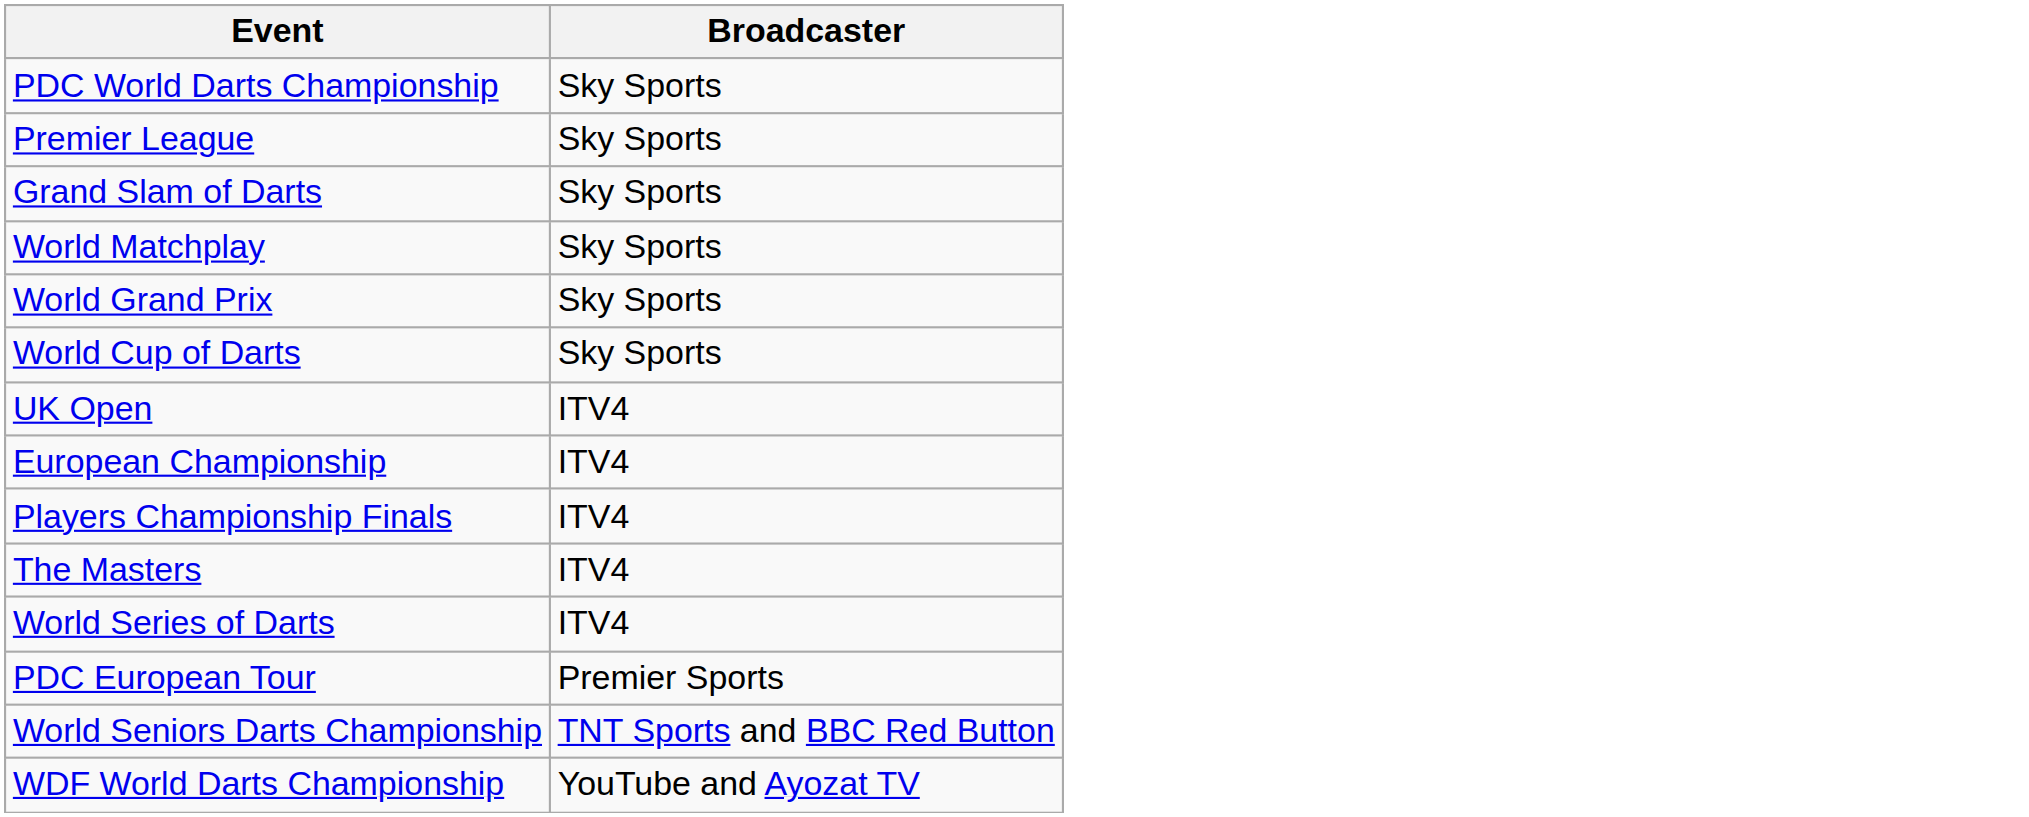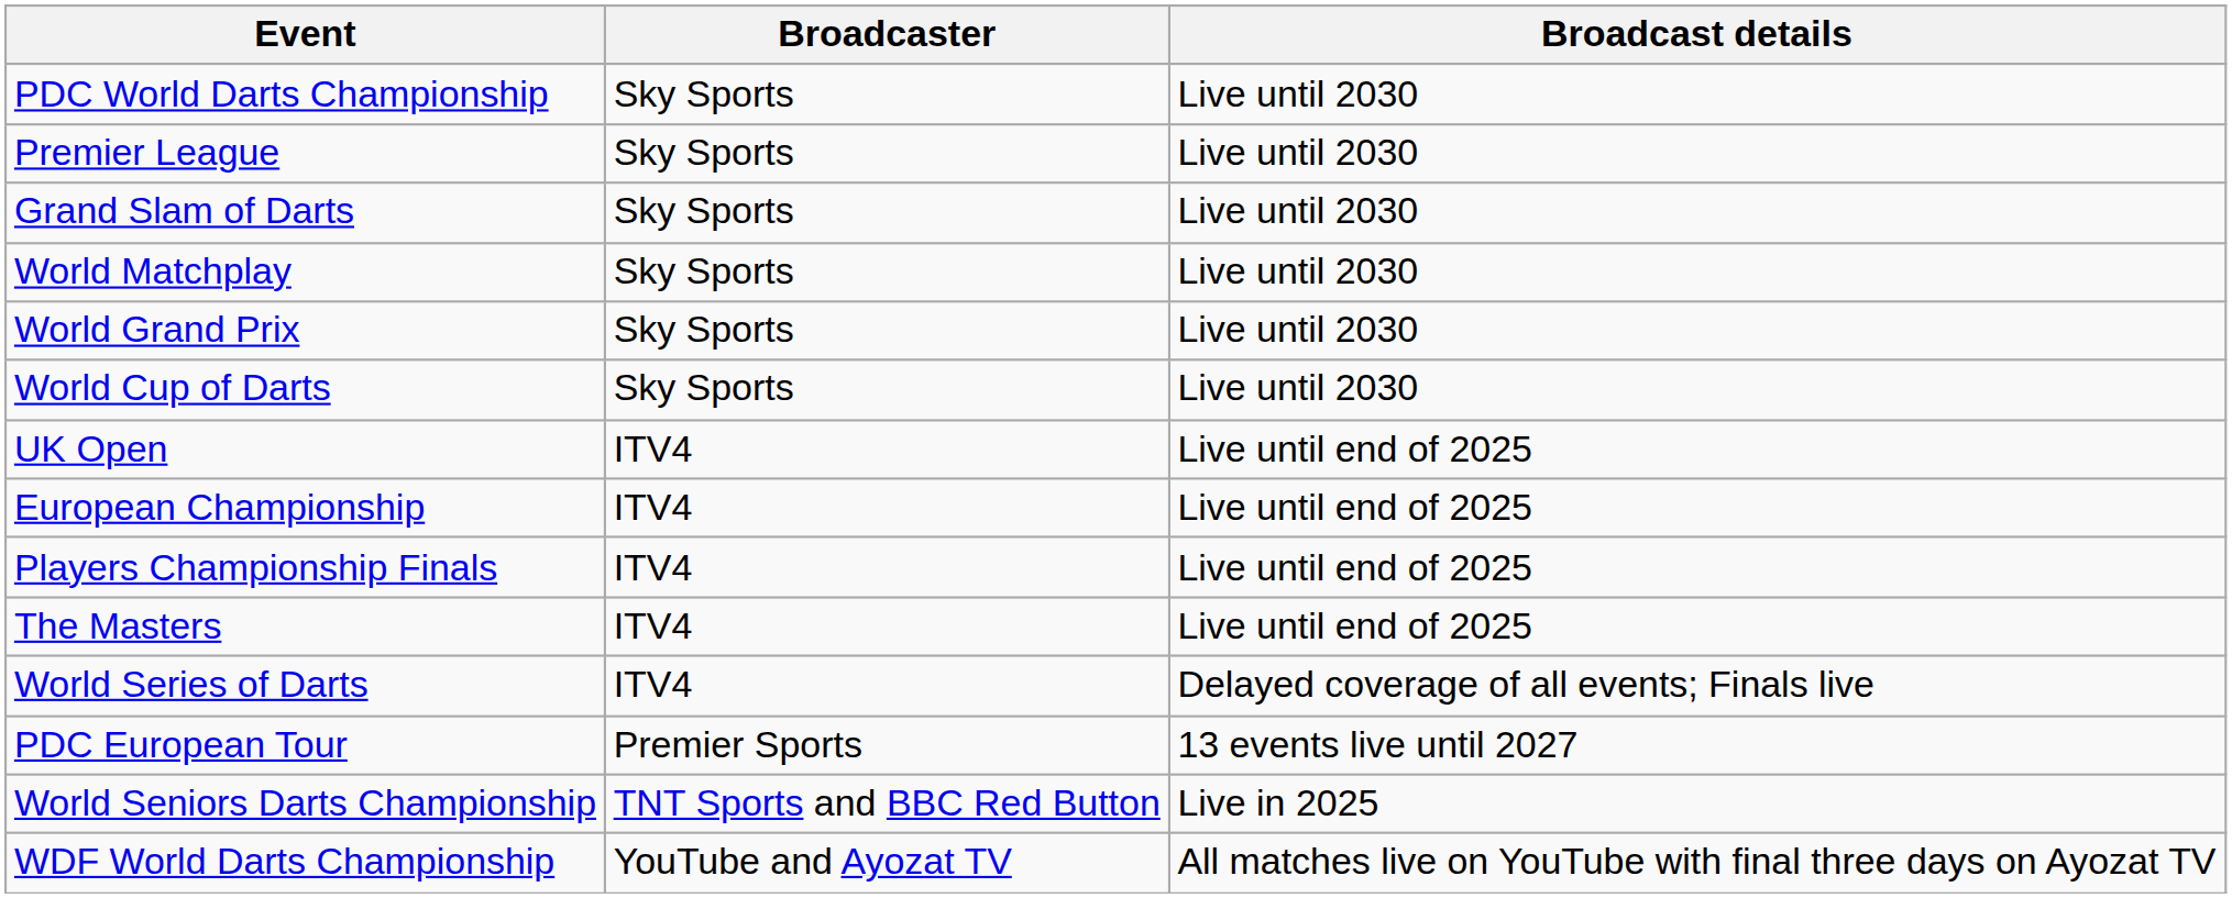 <table class="wikitable sortable">
 <tr>
 <th>Event</th>
 <th>Broadcaster</th>
+<th>Broadcast details</th>
 </tr>
 <tr>
 <td><a href='#'>PDC World Darts Championship</a></td>
 <td>Sky Sports</td>
+<td>Live until 2030</td>
 </tr>
 <tr>
 <td><a href='#'>Premier League</a></td>
 <td>Sky Sports</td>
+<td>Live until 2030</td>
 </tr>
 <tr>
 <td><a href='#'>Grand Slam of Darts</a></td>
 <td>Sky Sports</td>
+<td>Live until 2030</td>
 </tr>
 <tr>
 <td><a href='#'>World Matchplay</a></td>
 <td>Sky Sports</td>
+<td>Live until 2030</td>
 </tr>
 <tr>
 <td><a href='#'>World Grand Prix</a></td>
 <td>Sky Sports</td>
+<td>Live until 2030</td>
 </tr>
 <tr>
 <td><a href='#'>World Cup of Darts</a></td>
 <td>Sky Sports</td>
+<td>Live until 2030</td>
 </tr>
 <tr>
 <td><a href='#'>UK Open</a></td>
 <td>ITV4</td>
+<td>Live until end of 2025</td>
 </tr>
 <tr>
 <td><a href='#'>European Championship</a></td>
 <td>ITV4</td>
+<td>Live until end of 2025</td>
 </tr>
 <tr>
 <td><a href='#'>Players Championship Finals</a></td>
 <td>ITV4</td>
+<td>Live until end of 2025</td>
 </tr>
 <tr>
 <td><a href='#'>The Masters</a></td>
 <td>ITV4</td>
+<td>Live until end of 2025</td>
 </tr>
 <tr>
 <td><a href='#'>World Series of Darts</a></td>
 <td>ITV4</td>
+<td>Delayed coverage of all events; Finals live</td>
 </tr>
 <tr>
 <td><a href='#'>PDC European Tour</a></td>
 <td>Premier Sports</td>
+<td>13 events live until 2027</td>
 </tr>
 <tr>
 <td><a href='#'>World Seniors Darts Championship</a></td>
 <td><a href='#'>TNT Sports</a> and <a href='#'>BBC Red Button</a></td>
+<td>Live in 2025</td>
 </tr>
 <tr>
 <td><a href='#'>WDF World Darts Championship</a></td>
 <td>YouTube and <a href='#'>Ayozat TV</a></td>
+<td>All matches live on YouTube with final three days on Ayozat TV</td>
 </tr>
 </table>
